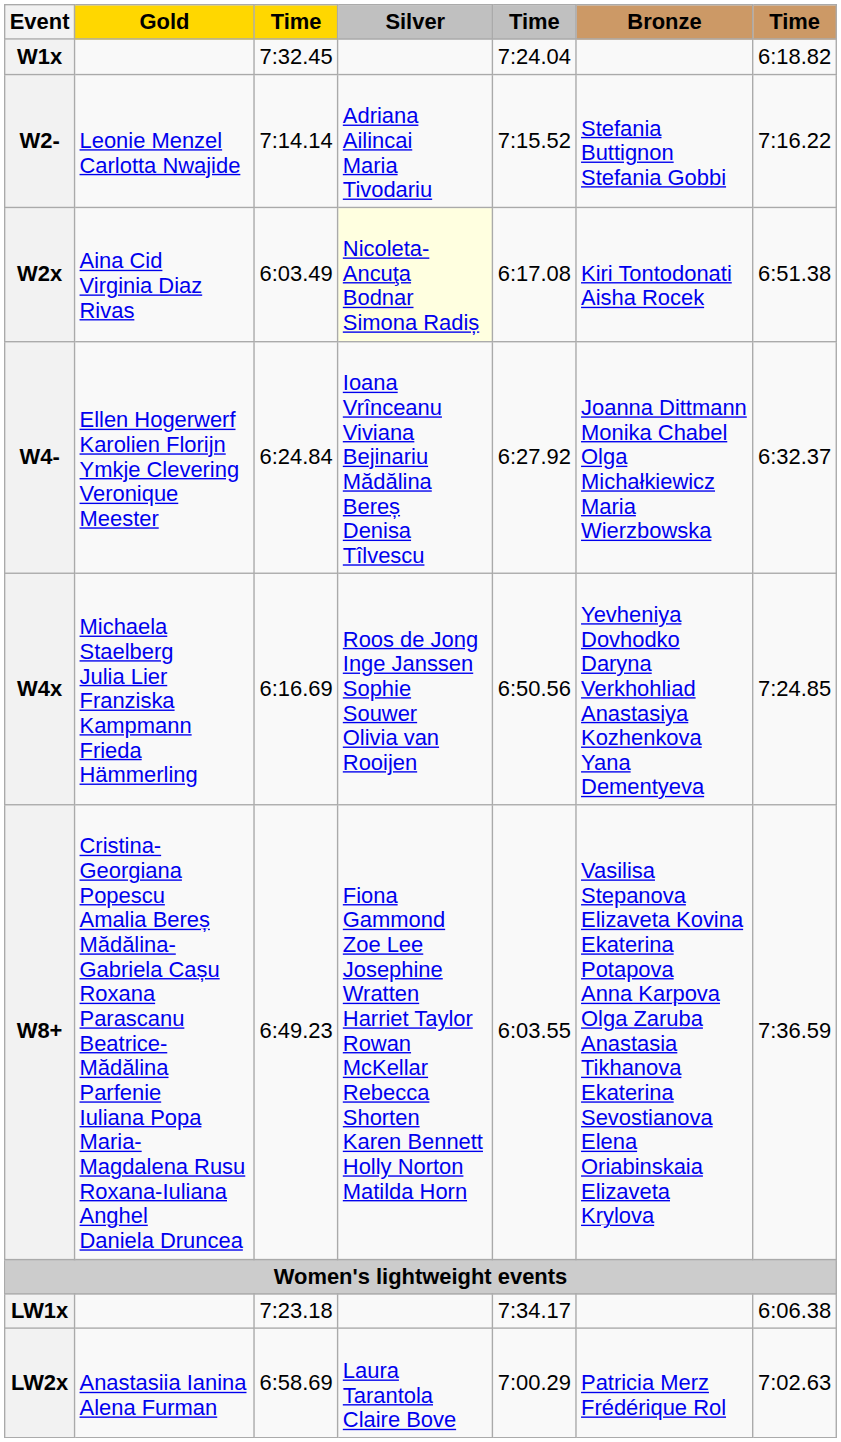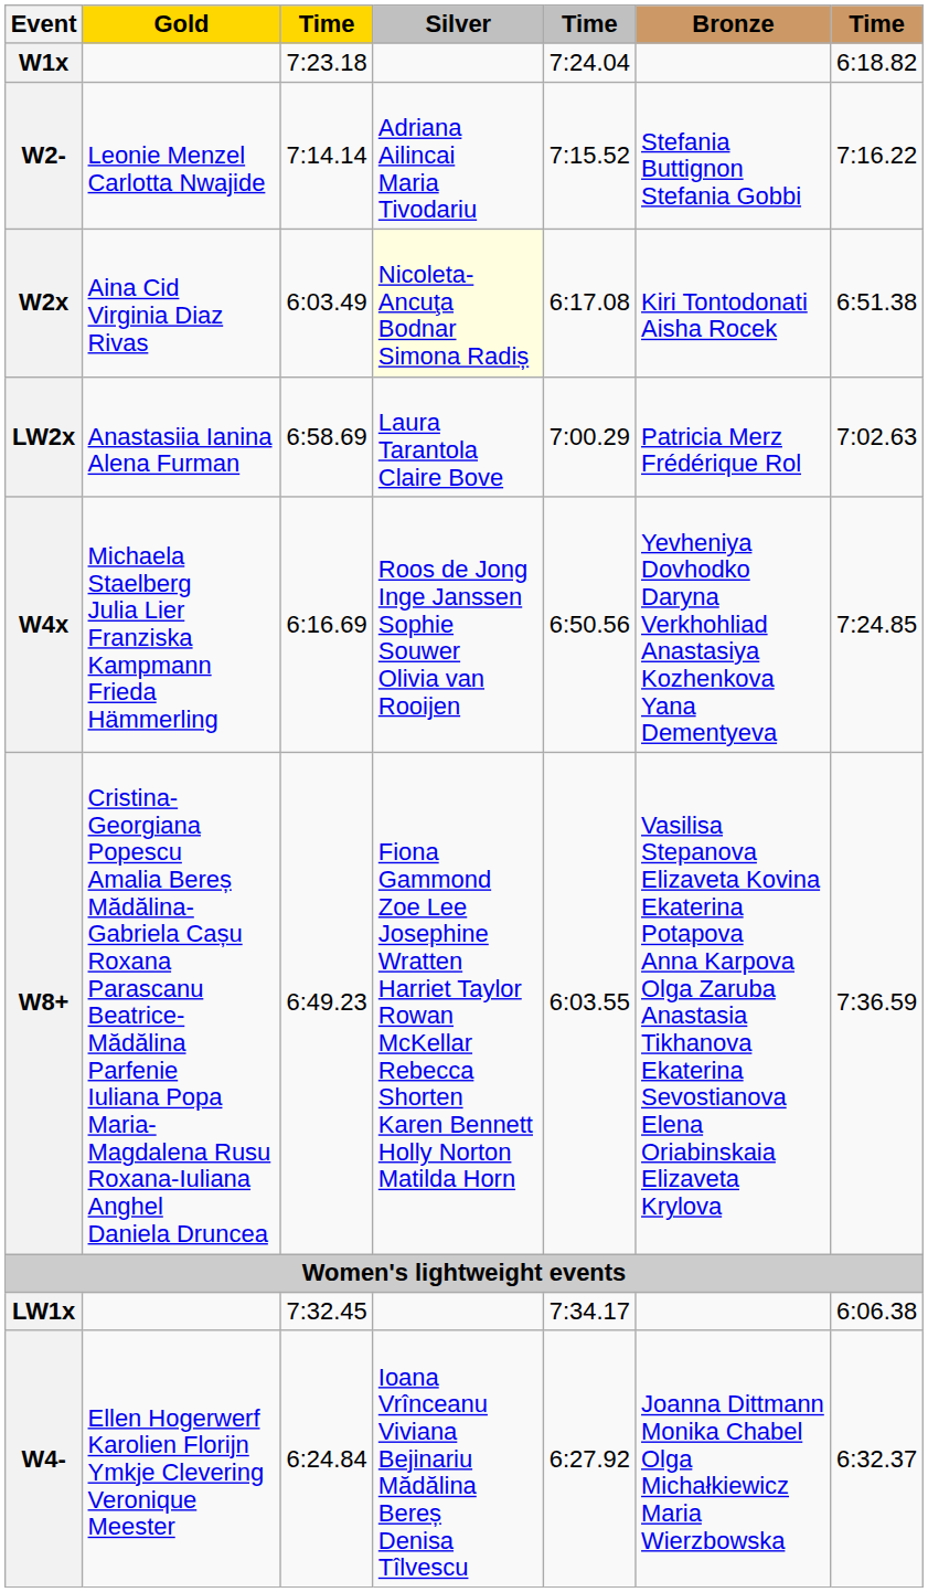 <table class="wikitable">
 <tr>
 <th scope="col">Event</th>
 <th scope="col" style="background:gold;">Gold</th>
 <th scope="col" style="background:gold;">Time</th>
 <th scope="col" style="background:silver;">Silver</th>
 <th scope="col" style="background:silver;">Time</th>
 <th scope="col" style="background:#c96;">Bronze</th>
 <th scope="col" style="background:#c96;">Time</th>
 </tr>
 <tr>
 <th scope="row">W1x</th>
 <td></td>
-<td>7:32.45</td>
+<td>7:23.18</td>
 <td></td>
 <td>7:24.04</td>
 <td></td>
 <td>6:18.82</td>
 </tr>
 <tr>
 <th scope="row">W2-</th>
 <td><br><a href='#'>Leonie Menzel</a><br><a href='#'>Carlotta Nwajide</a></td>
 <td>7:14.14</td>
 <td><br><a href='#'>Adriana Ailincai</a><br><a href='#'>Maria Tivodariu</a></td>
 <td>7:15.52</td>
 <td><br><a href='#'>Stefania Buttignon</a><br><a href='#'>Stefania Gobbi</a></td>
 <td>7:16.22</td>
 </tr>
 <tr>
 <th scope="row">W2x</th>
 <td><br><a href='#'>Aina Cid</a><br><a href='#'>Virginia Diaz Rivas</a></td>
 <td>6:03.49</td>
 <td style="background: lightyellow;"><br><a href='#'>Nicoleta-Ancuţa Bodnar</a><br><a href='#'>Simona Radiș</a></td>
 <td>6:17.08</td>
 <td><br><a href='#'>Kiri Tontodonati</a><br><a href='#'>Aisha Rocek</a></td>
 <td>6:51.38</td>
 </tr>
 <tr>
-<th scope="row">W4-</th>
-<td><br><a href='#'>Ellen Hogerwerf</a><br><a href='#'>Karolien Florijn</a><br><a href='#'>Ymkje Clevering</a><br><a href='#'>Veronique Meester</a></td>
-<td>6:24.84</td>
-<td><br><a href='#'>Ioana Vrînceanu</a><br><a href='#'>Viviana Bejinariu</a><br><a href='#'>Mădălina Bereș</a><br><a href='#'>Denisa Tîlvescu</a></td>
-<td>6:27.92</td>
-<td><br><a href='#'>Joanna Dittmann</a><br><a href='#'>Monika Chabel</a><br><a href='#'>Olga Michałkiewicz</a><br><a href='#'>Maria Wierzbowska</a></td>
-<td>6:32.37</td>
+<th scope="row">LW2x</th>
+<td><br><a href='#'>Anastasiia Ianina</a><br><a href='#'>Alena Furman</a></td>
+<td>6:58.69</td>
+<td><br><a href='#'>Laura Tarantola</a><br><a href='#'>Claire Bove</a></td>
+<td>7:00.29</td>
+<td><br><a href='#'>Patricia Merz</a><br><a href='#'>Frédérique Rol</a></td>
+<td>7:02.63</td>
 </tr>
 <tr>
 <th scope="row">W4x</th>
 <td><br><a href='#'>Michaela Staelberg</a><br><a href='#'>Julia Lier</a><br><a href='#'>Franziska Kampmann</a><br><a href='#'>Frieda Hämmerling</a></td>
 <td>6:16.69</td>
 <td><br><a href='#'>Roos de Jong</a><br><a href='#'>Inge Janssen</a><br><a href='#'>Sophie Souwer</a><br><a href='#'>Olivia van Rooijen</a></td>
 <td>6:50.56</td>
 <td><br><a href='#'>Yevheniya Dovhodko</a><br><a href='#'>Daryna Verkhohliad</a><br><a href='#'>Anastasiya Kozhenkova</a><br><a href='#'>Yana Dementyeva</a></td>
 <td>7:24.85</td>
 </tr>
 <tr>
 <th scope="row">W8+</th>
 <td><br><a href='#'>Cristina-Georgiana Popescu</a><br><a href='#'>Amalia Bereș</a><br><a href='#'>Mădălina-Gabriela Cașu</a><br><a href='#'>Roxana Parascanu</a><br><a href='#'>Beatrice-Mădălina Parfenie</a><br><a href='#'>Iuliana Popa</a><br><a href='#'>Maria-Magdalena Rusu</a><br><a href='#'>Roxana-Iuliana Anghel</a><br><a href='#'>Daniela Druncea</a></td>
 <td>6:49.23</td>
 <td><br><a href='#'>Fiona Gammond</a><br><a href='#'>Zoe Lee</a><br><a href='#'>Josephine Wratten</a><br><a href='#'>Harriet Taylor</a><br><a href='#'>Rowan McKellar</a><br><a href='#'>Rebecca Shorten</a><br><a href='#'>Karen Bennett</a><br><a href='#'>Holly Norton</a><br><a href='#'>Matilda Horn</a></td>
 <td>6:03.55</td>
 <td><br><a href='#'>Vasilisa Stepanova</a><br><a href='#'>Elizaveta Kovina</a><br><a href='#'>Ekaterina Potapova</a><br><a href='#'>Anna Karpova</a><br><a href='#'>Olga Zaruba</a><br><a href='#'>Anastasia Tikhanova</a><br><a href='#'>Ekaterina Sevostianova</a><br><a href='#'>Elena Oriabinskaia</a><br><a href='#'>Elizaveta Krylova</a></td>
 <td>7:36.59</td>
 </tr>
 <tr>
 <th colspan="7" style="background-color:#CCC;">Women's lightweight events</th>
 </tr>
 <tr>
 <th scope="row">LW1x</th>
 <td></td>
-<td>7:23.18</td>
+<td>7:32.45</td>
 <td></td>
 <td>7:34.17</td>
 <td></td>
 <td>6:06.38</td>
 </tr>
 <tr>
-<th scope="row">LW2x</th>
-<td><br><a href='#'>Anastasiia Ianina</a><br><a href='#'>Alena Furman</a></td>
-<td>6:58.69</td>
-<td><br><a href='#'>Laura Tarantola</a><br><a href='#'>Claire Bove</a></td>
-<td>7:00.29</td>
-<td><br><a href='#'>Patricia Merz</a><br><a href='#'>Frédérique Rol</a></td>
-<td>7:02.63</td>
+<th scope="row">W4-</th>
+<td><br><a href='#'>Ellen Hogerwerf</a><br><a href='#'>Karolien Florijn</a><br><a href='#'>Ymkje Clevering</a><br><a href='#'>Veronique Meester</a></td>
+<td>6:24.84</td>
+<td><br><a href='#'>Ioana Vrînceanu</a><br><a href='#'>Viviana Bejinariu</a><br><a href='#'>Mădălina Bereș</a><br><a href='#'>Denisa Tîlvescu</a></td>
+<td>6:27.92</td>
+<td><br><a href='#'>Joanna Dittmann</a><br><a href='#'>Monika Chabel</a><br><a href='#'>Olga Michałkiewicz</a><br><a href='#'>Maria Wierzbowska</a></td>
+<td>6:32.37</td>
 </tr>
 </table>
